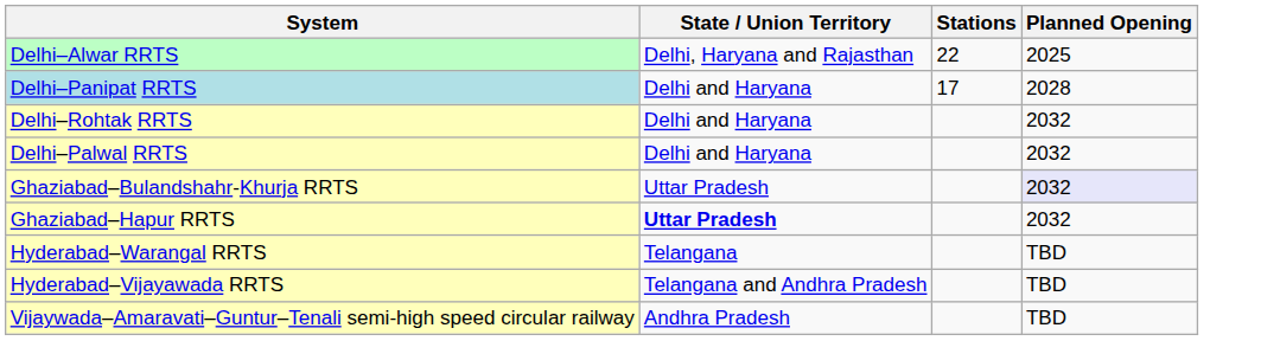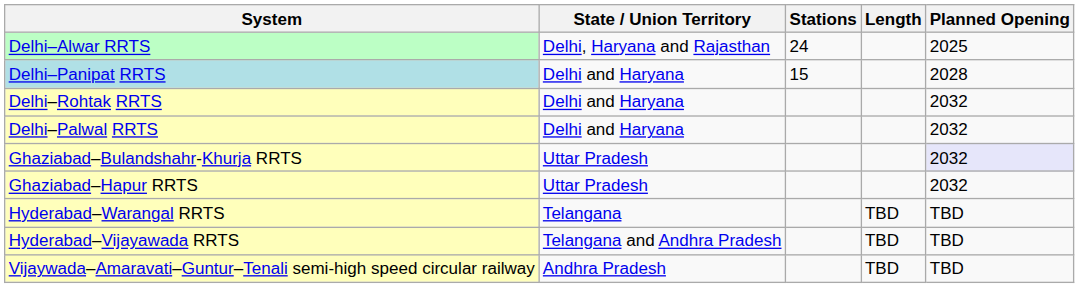 <table class = "wikitable sortable" style="font-size:small">
 <tr>
 <th>System</th>
 <th>State / Union Territory</th>
 <th>Stations</th>
+<th>Length</th>
 <th>Planned Opening</th>
 </tr>
 <tr>
 <td style="background:#BCFFC5;"><a href='#'>Delhi–Alwar RRTS</a></td>
 <td><a href='#'>Delhi</a>, <a href='#'>Haryana</a> and <a href='#'>Rajasthan</a></td>
-<td>22</td>
+<td>24</td>
+<td></td>
 <td>2025</td>
 </tr>
 <tr>
 <td style="background:#B0E0E6;"><a href='#'>Delhi–Panipat</a> <a href='#'>RRTS</a></td>
 <td><a href='#'>Delhi</a> and <a href='#'>Haryana</a></td>
-<td>17</td>
+<td>15</td>
+<td></td>
 <td>2028</td>
 </tr>
 <tr>
 <td style="background:#ffb;"><a href='#'>Delhi</a>–<a href='#'>Rohtak</a> <a href='#'>RRTS</a></td>
 <td><a href='#'>Delhi</a> and <a href='#'>Haryana</a></td>
+<td></td>
 <td></td>
 <td>2032</td>
 </tr>
 <tr>
 <td style="background:#ffb;"><a href='#'>Delhi</a>–<a href='#'>Palwal</a> <a href='#'>RRTS</a></td>
 <td><a href='#'>Delhi</a> and <a href='#'>Haryana</a></td>
 <td></td>
+<td></td>
 <td>2032</td>
 </tr>
 <tr>
 <td style="background:#ffb;"><a href='#'>Ghaziabad</a>–<a href='#'>Bulandshahr</a>-<a href='#'>Khurja</a> RRTS</td>
 <td><a href='#'>Uttar Pradesh</a></td>
 <td></td>
+<td></td>
 <td style="background: lavender;">2032</td>
 </tr>
 <tr>
 <td style="background:#ffb;"><a href='#'>Ghaziabad</a>–<a href='#'>Hapur</a> RRTS</td>
-<td><strong><a href='#'>Uttar Pradesh</a></strong></td>
+<td><a href='#'>Uttar Pradesh</a></td>
+<td></td>
 <td></td>
 <td>2032</td>
 </tr>
 <tr>
 <td style="background:#ffb;"><a href='#'>Hyderabad</a>–<a href='#'>Warangal</a> RRTS</td>
 <td><a href='#'>Telangana</a></td>
 <td></td>
 <td>TBD</td>
+<td>TBD</td>
 </tr>
 <tr>
 <td style="background:#ffb;"><a href='#'>Hyderabad</a>–<a href='#'>Vijayawada</a> RRTS</td>
 <td><a href='#'>Telangana</a> and <a href='#'>Andhra Pradesh</a></td>
 <td></td>
+<td>TBD</td>
 <td>TBD</td>
 </tr>
 <tr>
 <td style="background:#ffb;"><a href='#'>Vijaywada</a>–<a href='#'>Amaravati</a>–<a href='#'>Guntur</a>–<a href='#'>Tenali</a> semi-high speed circular railway</td>
 <td><a href='#'>Andhra Pradesh</a></td>
 <td></td>
 <td>TBD</td>
+<td>TBD</td>
 </tr>
 </table>
